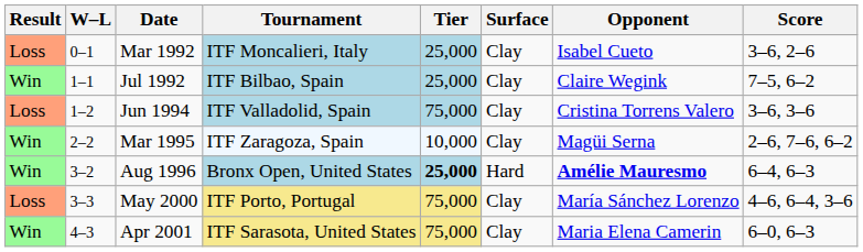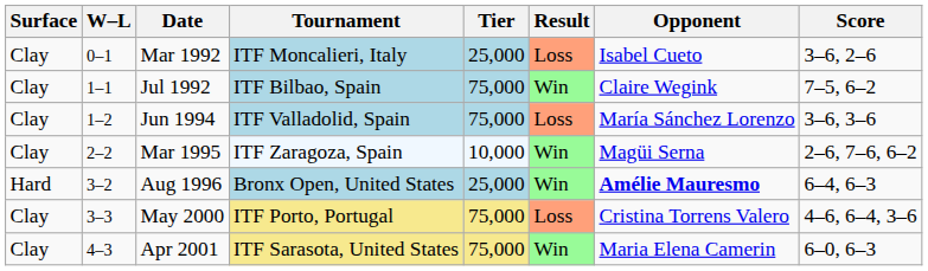 <table class="sortable wikitable">
 <tr>
-<th>Result</th>
+<th>Surface</th>
 <th class="unsortable">W–L</th>
 <th>Date</th>
 <th>Tournament</th>
 <th>Tier</th>
-<th>Surface</th>
+<th>Result</th>
 <th>Opponent</th>
 <th class="unsortable">Score</th>
 </tr>
 <tr>
-<td style="background:#ffa07a;">Loss</td>
+<td>Clay</td>
 <td><small>0–1</small></td>
 <td>Mar 1992</td>
 <td style="background:lightblue;">ITF Moncalieri, Italy</td>
 <td style="background:lightblue;">25,000</td>
-<td>Clay</td>
+<td style="background:#ffa07a;">Loss</td>
 <td> <a href='#'>Isabel Cueto</a></td>
 <td>3–6, 2–6</td>
 </tr>
 <tr>
-<td style="background:#98fb98;">Win</td>
+<td>Clay</td>
 <td><small>1–1</small></td>
 <td>Jul 1992</td>
 <td style="background:lightblue;">ITF Bilbao, Spain</td>
-<td style="background:lightblue;">25,000</td>
-<td>Clay</td>
+<td style="background:lightblue;">75,000</td>
+<td style="background:#98fb98;">Win</td>
 <td> <a href='#'>Claire Wegink</a></td>
 <td>7–5, 6–2</td>
 </tr>
 <tr>
-<td style="background:#ffa07a;">Loss</td>
+<td>Clay</td>
 <td><small>1–2</small></td>
 <td>Jun 1994</td>
 <td style="background:lightblue;">ITF Valladolid, Spain</td>
 <td style="background:lightblue;">75,000</td>
-<td>Clay</td>
-<td> <a href='#'>Cristina Torrens Valero</a></td>
+<td style="background:#ffa07a;">Loss</td>
+<td> <a href='#'>María Sánchez Lorenzo</a></td>
 <td>3–6, 3–6</td>
 </tr>
 <tr>
-<td style="background:#98fb98;">Win</td>
+<td>Clay</td>
 <td><small>2–2</small></td>
 <td>Mar 1995</td>
 <td style="background:#f0f8ff;">ITF Zaragoza, Spain</td>
 <td style="background:#f0f8ff;">10,000</td>
-<td>Clay</td>
+<td style="background:#98fb98;">Win</td>
 <td> <a href='#'>Magüi Serna</a></td>
 <td>2–6, 7–6, 6–2</td>
 </tr>
 <tr>
-<td style="background:#98fb98;">Win</td>
+<td>Hard</td>
 <td><small>3–2</small></td>
 <td>Aug 1996</td>
 <td style="background:lightblue;">Bronx Open, United States</td>
-<td style="background:lightblue;"><strong>25,000</strong></td>
-<td>Hard</td>
+<td style="background:lightblue;">25,000</td>
+<td style="background:#98fb98;">Win</td>
 <td><strong> <a href='#'>Amélie Mauresmo</a></strong></td>
 <td>6–4, 6–3</td>
 </tr>
 <tr>
-<td style="background:#ffa07a;">Loss</td>
+<td>Clay</td>
 <td><small>3–3</small></td>
 <td>May 2000</td>
 <td style="background:#f7e98e;">ITF Porto, Portugal</td>
 <td style="background:#f7e98e;">75,000</td>
-<td>Clay</td>
-<td> <a href='#'>María Sánchez Lorenzo</a></td>
+<td style="background:#ffa07a;">Loss</td>
+<td> <a href='#'>Cristina Torrens Valero</a></td>
 <td>4–6, 6–4, 3–6</td>
 </tr>
 <tr>
-<td style="background:#98fb98;">Win</td>
+<td>Clay</td>
 <td><small>4–3</small></td>
 <td>Apr 2001</td>
 <td style="background:#f7e98e;">ITF Sarasota, United States</td>
 <td style="background:#f7e98e;">75,000</td>
-<td>Clay</td>
+<td style="background:#98fb98;">Win</td>
 <td> <a href='#'>Maria Elena Camerin</a></td>
 <td>6–0, 6–3</td>
 </tr>
 </table>
